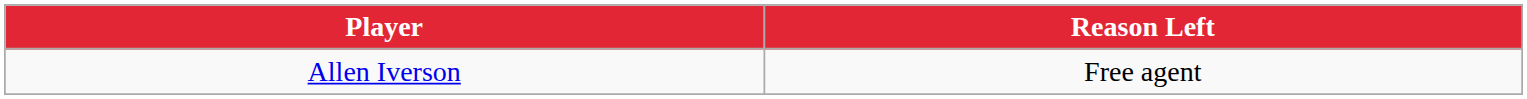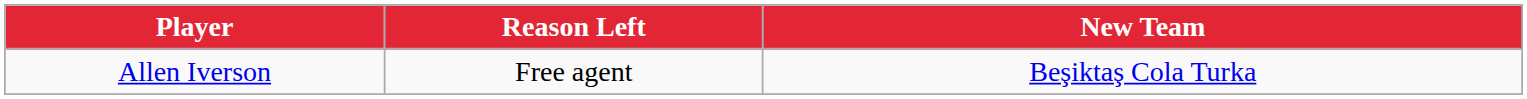 <table class="wikitable sortable sortable">
 <tr>
 <th style="background:#E32636; color:white" width="10%">Player</th>
 <th style="background:#E32636; color:white" width="10%">Reason Left</th>
+<th style="background:#E32636; color:white" width="20%">New Team</th>
 </tr>
 <tr style="text-align: center">
 <td><a href='#'>Allen Iverson</a></td>
 <td>Free agent</td>
+<td><a href='#'>Beşiktaş Cola Turka</a></td>
 </tr>
 </table>
